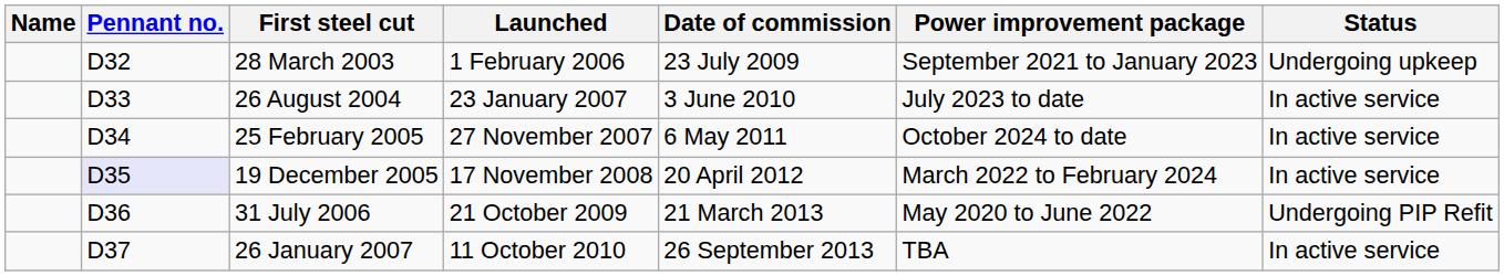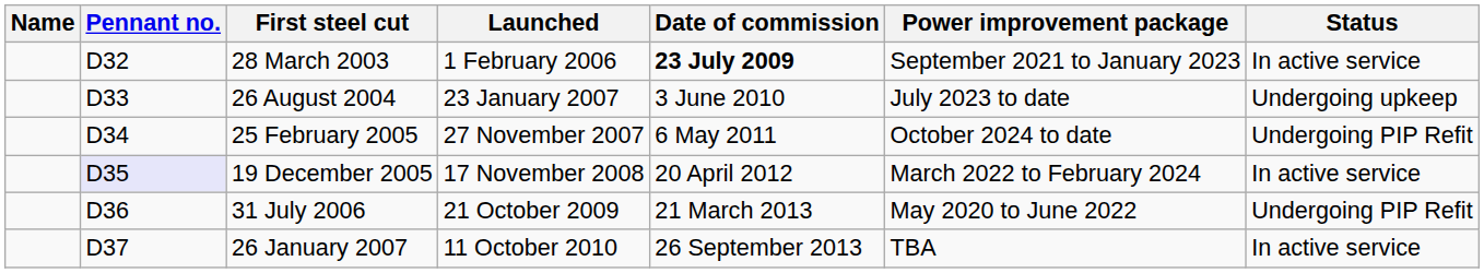 <table class=wikitable>
 <tr>
 <th>Name</th>
 <th><a href='#'>Pennant no.</a></th>
 <th>First steel cut</th>
 <th>Launched</th>
 <th>Date of commission</th>
 <th>Power improvement package</th>
 <th>Status</th>
 </tr>
 <tr>
 <td></td>
 <td>D32</td>
 <td>28 March 2003</td>
 <td>1 February 2006</td>
-<td>23 July 2009</td>
+<td><strong>23 July 2009</strong></td>
 <td>September 2021 to January 2023</td>
-<td>Undergoing upkeep</td>
+<td>In active service</td>
 </tr>
 <tr>
 <td></td>
 <td>D33</td>
 <td>26 August 2004</td>
 <td>23 January 2007</td>
 <td>3 June 2010</td>
 <td>July 2023 to date</td>
-<td>In active service</td>
+<td>Undergoing upkeep</td>
 </tr>
 <tr>
 <td></td>
 <td>D34</td>
 <td>25 February 2005</td>
 <td>27 November 2007</td>
 <td>6 May 2011</td>
 <td>October 2024 to date</td>
-<td>In active service</td>
+<td>Undergoing PIP Refit</td>
 </tr>
 <tr>
 <td></td>
 <td style="background: lavender;">D35</td>
 <td>19 December 2005</td>
 <td>17 November 2008</td>
 <td>20 April 2012</td>
 <td>March 2022 to February 2024</td>
 <td>In active service</td>
 </tr>
 <tr>
 <td></td>
 <td>D36</td>
 <td>31 July 2006</td>
 <td>21 October 2009</td>
 <td>21 March 2013</td>
 <td>May 2020 to June 2022</td>
 <td>Undergoing PIP Refit</td>
 </tr>
 <tr>
 <td></td>
 <td>D37</td>
 <td>26 January 2007</td>
 <td>11 October 2010</td>
 <td>26 September 2013</td>
 <td>TBA</td>
 <td>In active service</td>
 </tr>
 </table>
